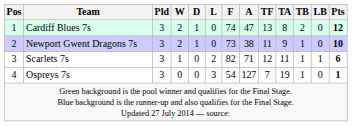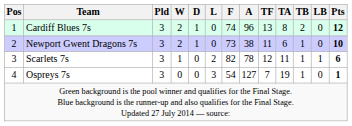 <table class="wikitable" style="text-align: center;">
 <tr>
 <th width="20">Pos</th>
 <th width="200">Team</th>
 <th width="20">Pld</th>
 <th width="20">W</th>
 <th width="20">D</th>
 <th width="20">L</th>
 <th width="20">F</th>
 <th width="20">A</th>
 <th width="20">TF</th>
 <th width="20">TA</th>
 <th width="20">TB</th>
 <th width="20">LB</th>
 <th width="20">Pts</th>
 </tr>
 <tr bgcolor=#d8ffeb>
 <td>1</td>
 <td align=left>Cardiff Blues 7s</td>
 <td>3</td>
 <td>2</td>
 <td>1</td>
 <td>0</td>
 <td>74</td>
-<td>47</td>
+<td>96</td>
 <td>13</td>
 <td>8</td>
 <td>2</td>
 <td>0</td>
 <td><strong>12</strong></td>
 </tr>
 <tr bgcolor=#ccccff>
 <td>2</td>
 <td align=left>Newport Gwent Dragons 7s</td>
 <td>3</td>
 <td>2</td>
 <td>1</td>
 <td>0</td>
 <td>73</td>
 <td>38</td>
 <td>11</td>
-<td>9</td>
+<td>6</td>
 <td>1</td>
 <td>0</td>
 <td><strong>10</strong></td>
 </tr>
 <tr bgcolor=#ffffff>
 <td>3</td>
 <td align=left>Scarlets 7s</td>
 <td>3</td>
 <td>1</td>
 <td>0</td>
 <td>2</td>
 <td>82</td>
-<td>71</td>
+<td>78</td>
 <td>12</td>
 <td>11</td>
 <td>1</td>
 <td>1</td>
 <td><strong>6</strong></td>
 </tr>
 <tr bgcolor=#ffffff>
 <td>4</td>
 <td align=left>Ospreys 7s</td>
 <td>3</td>
 <td>0</td>
 <td>0</td>
 <td>3</td>
 <td>54</td>
 <td>127</td>
 <td>7</td>
 <td>19</td>
 <td>1</td>
 <td>0</td>
 <td><strong>1</strong></td>
 </tr>
 <tr align=center>
 <td colspan="13" style="border:0px"><small>Green background is the pool winner and qualifies for the Final Stage.<br>Blue background is the runner-up and also qualifies for the Final Stage.<br>Updated 27 July 2014 — source: </small></td>
 </tr>
 </table>
